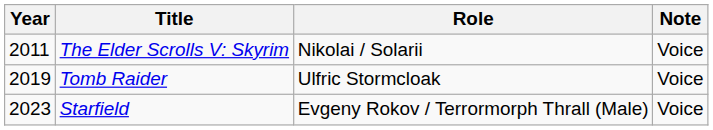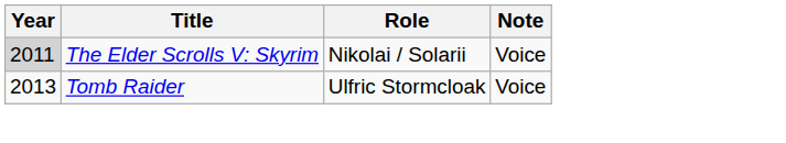 <table class="wikitable sortable">
 <tr>
 <th>Year</th>
 <th>Title</th>
 <th>Role</th>
 <th>Note</th>
 </tr>
 <tr>
-<td>2011</td>
+<td style="background: lightgrey;">2011</td>
 <td><em><a href='#'>The Elder Scrolls V: Skyrim</a></em></td>
 <td>Nikolai / Solarii</td>
 <td>Voice</td>
 </tr>
 <tr>
-<td>2019</td>
+<td>2013</td>
 <td><em><a href='#'>Tomb Raider</a></em></td>
 <td>Ulfric Stormcloak</td>
 <td>Voice</td>
 </tr>
-<tr>
-<td>2023</td>
-<td><em><a href='#'>Starfield</a></em></td>
-<td>Evgeny Rokov / Terrormorph Thrall (Male)</td>
-<td>Voice</td>
-</tr>
 </table>
